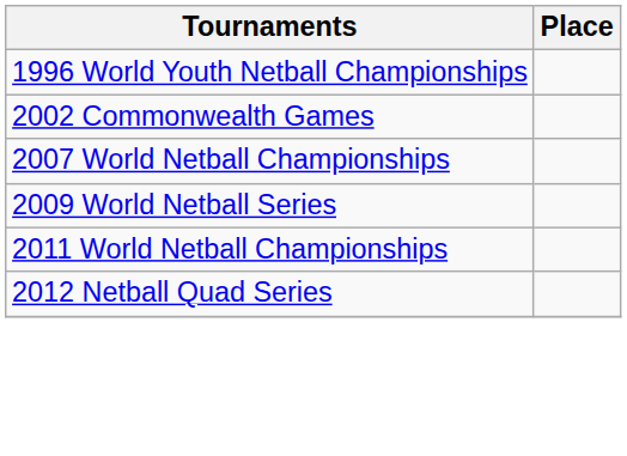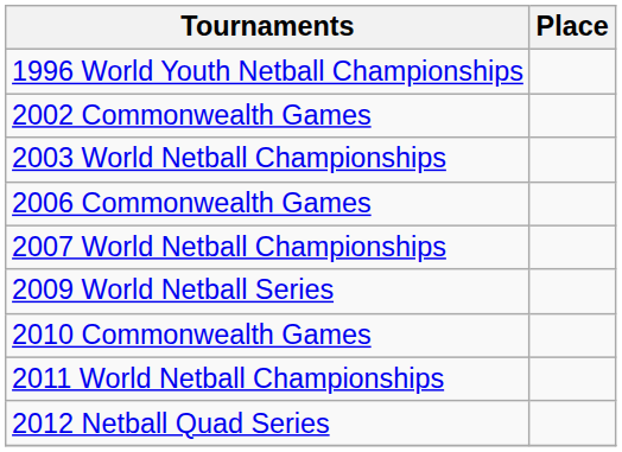 <table class="wikitable collapsible">
 <tr>
 <th>Tournaments</th>
 <th>Place</th>
 </tr>
 <tr>
 <td><a href='#'>1996 World Youth Netball Championships</a></td>
 <td></td>
 </tr>
 <tr>
 <td><a href='#'>2002 Commonwealth Games</a></td>
 <td></td>
 </tr>
 <tr>
+<td><a href='#'>2003 World Netball Championships</a></td>
+<td></td>
+</tr>
+<tr>
+<td><a href='#'>2006 Commonwealth Games</a></td>
+<td></td>
+</tr>
+<tr>
 <td><a href='#'>2007 World Netball Championships</a></td>
 <td></td>
 </tr>
 <tr>
 <td><a href='#'>2009 World Netball Series</a></td>
+<td></td>
+</tr>
+<tr>
+<td><a href='#'>2010 Commonwealth Games</a></td>
 <td></td>
 </tr>
 <tr>
 <td><a href='#'>2011 World Netball Championships</a></td>
 <td></td>
 </tr>
 <tr>
 <td><a href='#'>2012 Netball Quad Series</a></td>
 <td></td>
 </tr>
 <tr>
 </tr>
 </table>
